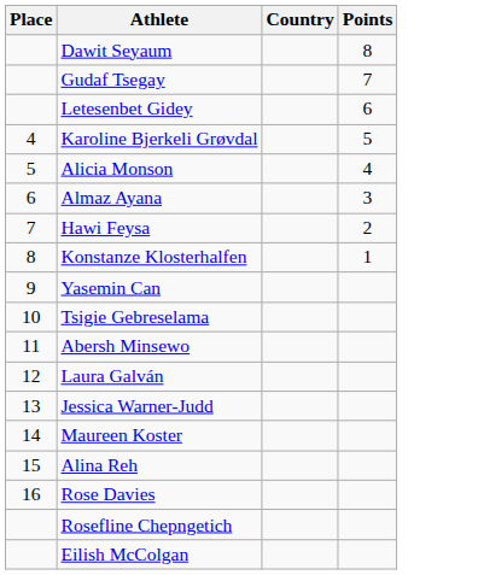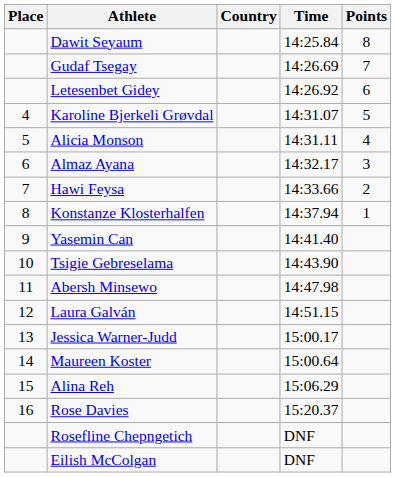 <table class="wikitable">
 <tr>
 <th>Place</th>
 <th>Athlete</th>
 <th>Country</th>
+<th>Time</th>
 <th>Points</th>
 </tr>
 <tr>
 <td align=center></td>
 <td><a href='#'>Dawit Seyaum</a></td>
 <td></td>
+<td>14:25.84</td>
 <td align=center>8</td>
 </tr>
 <tr>
 <td align=center></td>
 <td><a href='#'>Gudaf Tsegay</a></td>
 <td></td>
+<td>14:26.69</td>
 <td align=center>7</td>
 </tr>
 <tr>
 <td align=center></td>
 <td><a href='#'>Letesenbet Gidey</a></td>
 <td></td>
+<td>14:26.92</td>
 <td align=center>6</td>
 </tr>
 <tr>
 <td align=center>4</td>
 <td><a href='#'>Karoline Bjerkeli Grøvdal</a></td>
 <td></td>
+<td>14:31.07</td>
 <td align=center>5</td>
 </tr>
 <tr>
 <td align=center>5</td>
 <td><a href='#'>Alicia Monson</a></td>
 <td></td>
+<td>14:31.11</td>
 <td align=center>4</td>
 </tr>
 <tr>
 <td align=center>6</td>
 <td><a href='#'>Almaz Ayana</a></td>
 <td></td>
+<td>14:32.17</td>
 <td align=center>3</td>
 </tr>
 <tr>
 <td align=center>7</td>
 <td><a href='#'>Hawi Feysa</a></td>
 <td></td>
+<td>14:33.66</td>
 <td align=center>2</td>
 </tr>
 <tr>
 <td align=center>8</td>
 <td><a href='#'>Konstanze Klosterhalfen</a></td>
 <td></td>
+<td>14:37.94</td>
 <td align=center>1</td>
 </tr>
 <tr>
 <td align=center>9</td>
 <td><a href='#'>Yasemin Can</a></td>
 <td></td>
+<td>14:41.40</td>
 <td align=center></td>
 </tr>
 <tr>
 <td align=center>10</td>
 <td><a href='#'>Tsigie Gebreselama</a></td>
 <td></td>
+<td>14:43.90</td>
 <td align=center></td>
 </tr>
 <tr>
 <td align=center>11</td>
 <td><a href='#'>Abersh Minsewo</a></td>
 <td></td>
+<td>14:47.98</td>
 <td align=center></td>
 </tr>
 <tr>
 <td align=center>12</td>
 <td><a href='#'>Laura Galván</a></td>
 <td></td>
+<td>14:51.15</td>
 <td align=center></td>
 </tr>
 <tr>
 <td align=center>13</td>
 <td><a href='#'>Jessica Warner-Judd</a></td>
 <td></td>
+<td>15:00.17</td>
 <td align=center></td>
 </tr>
 <tr>
 <td align=center>14</td>
 <td><a href='#'>Maureen Koster</a></td>
 <td></td>
+<td>15:00.64</td>
 <td align=center></td>
 </tr>
 <tr>
 <td align=center>15</td>
 <td><a href='#'>Alina Reh</a></td>
 <td></td>
+<td>15:06.29</td>
 <td align=center></td>
 </tr>
 <tr>
 <td align=center>16</td>
 <td><a href='#'>Rose Davies</a></td>
 <td></td>
+<td>15:20.37</td>
 <td align=center></td>
 </tr>
 <tr>
 <td align=center></td>
 <td><a href='#'>Rosefline Chepngetich</a></td>
 <td></td>
+<td>DNF</td>
 <td align=center></td>
 </tr>
 <tr>
 <td align=center></td>
 <td><a href='#'>Eilish McColgan</a></td>
 <td></td>
+<td>DNF</td>
 <td align=center></td>
 </tr>
 </table>
